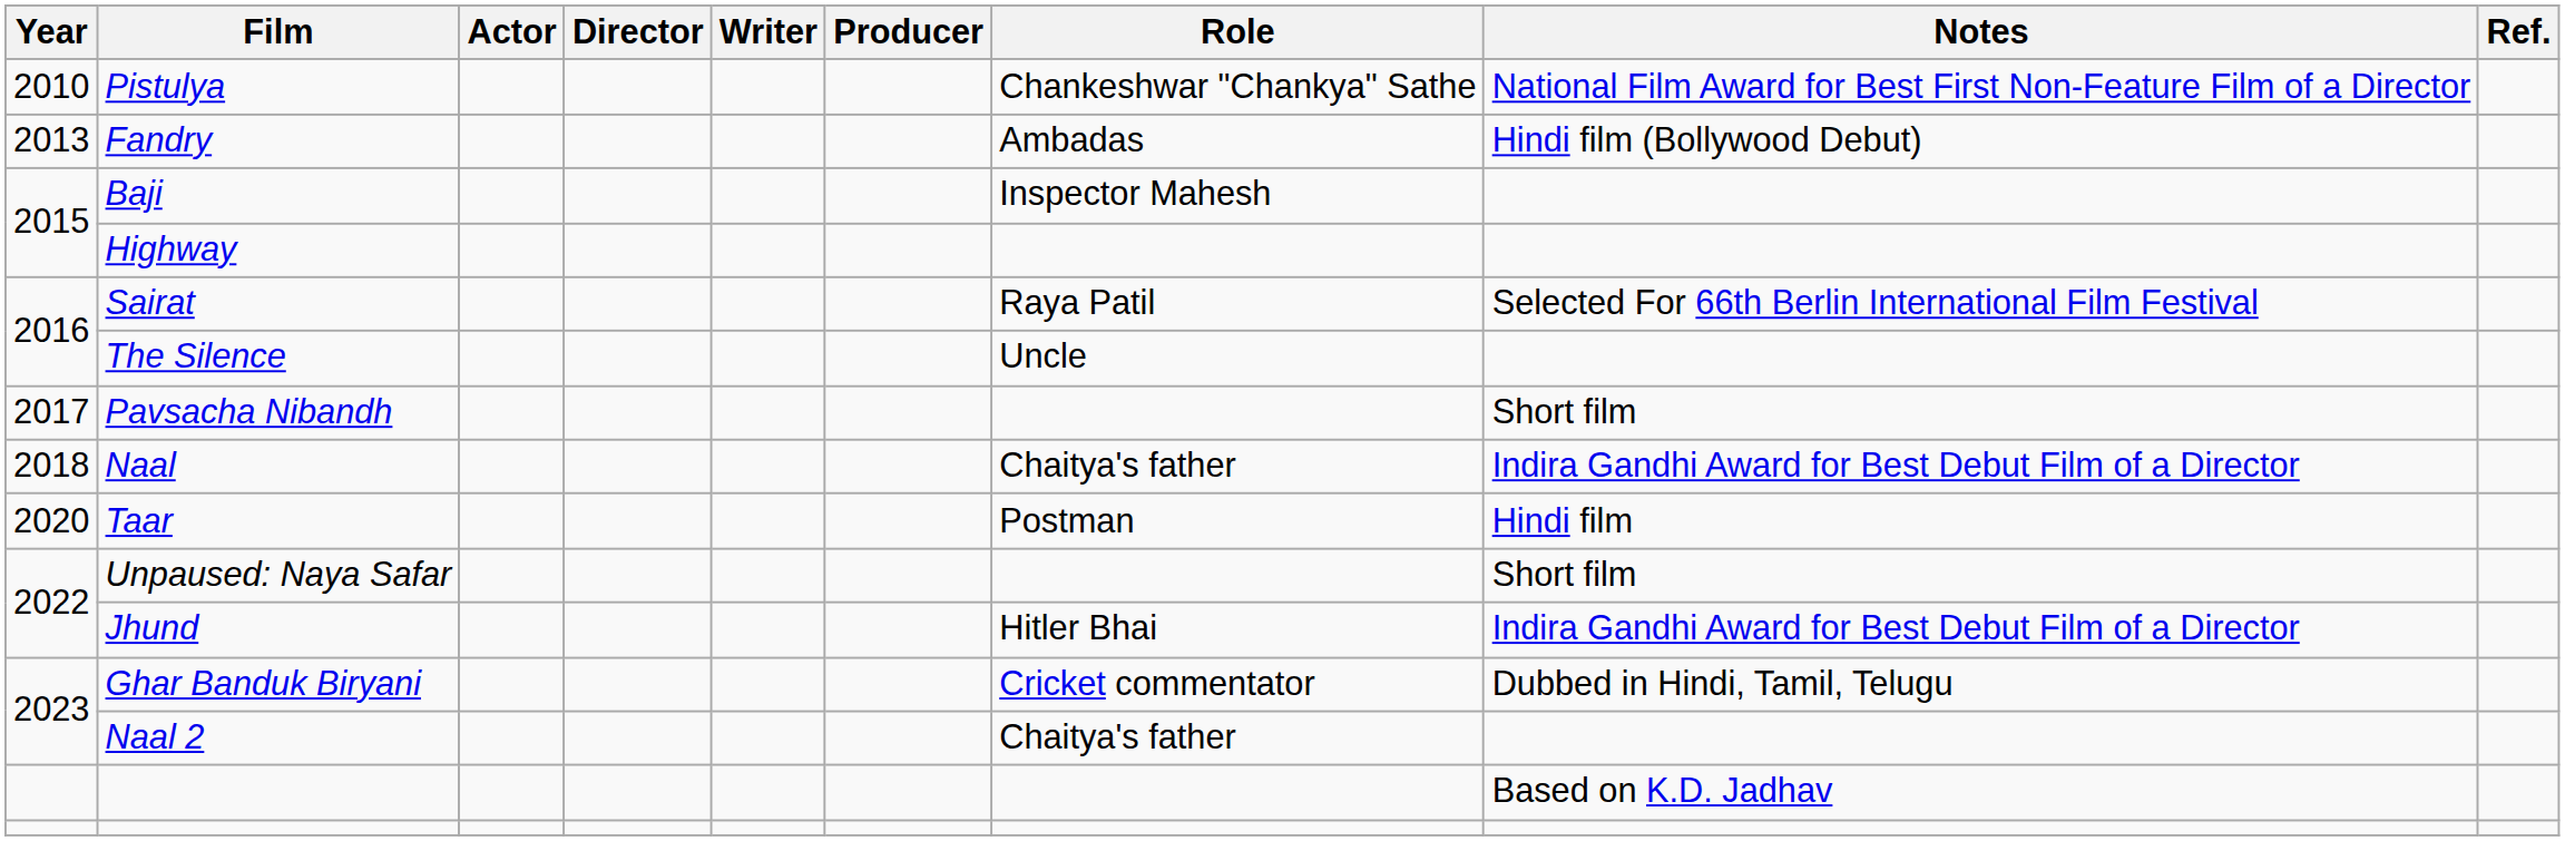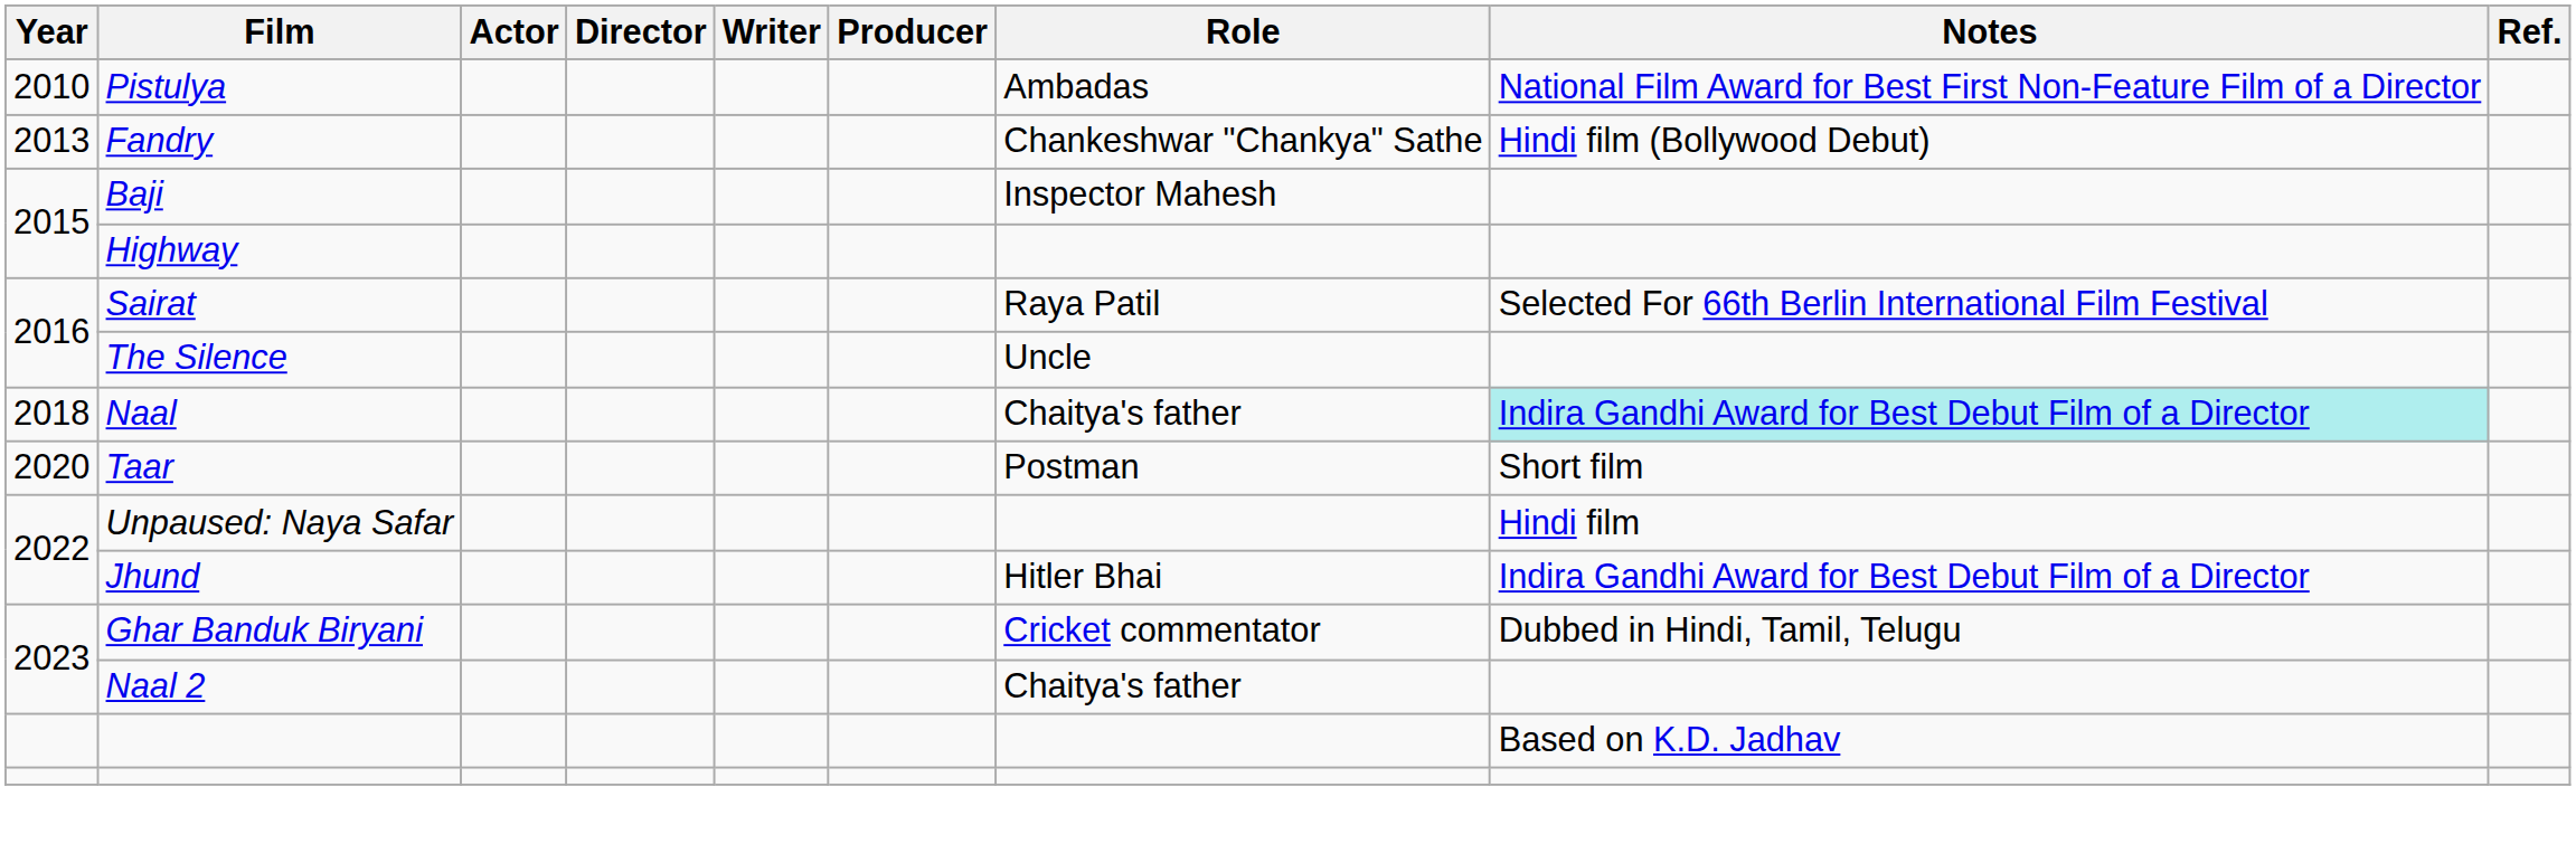 <table class="wikitable sortable">
 <tr>
 <th>Year</th>
 <th>Film</th>
 <th>Actor</th>
 <th>Director</th>
 <th>Writer</th>
 <th>Producer</th>
 <th>Role</th>
 <th class="unsortable">Notes</th>
 <th class="unsortable">Ref.</th>
 </tr>
 <tr>
 <td>2010</td>
 <td><em><a href='#'>Pistulya</a></em></td>
 <td></td>
 <td></td>
 <td></td>
 <td></td>
-<td>Chankeshwar "Chankya" Sathe</td>
+<td>Ambadas</td>
 <td><a href='#'>National Film Award for Best First Non-Feature Film of a Director</a></td>
 <td></td>
 </tr>
 <tr>
 <td>2013</td>
 <td><em><a href='#'>Fandry</a></em></td>
 <td></td>
 <td></td>
 <td></td>
 <td></td>
-<td>Ambadas</td>
+<td>Chankeshwar "Chankya" Sathe</td>
 <td><a href='#'>Hindi</a> film (Bollywood Debut)</td>
 <td></td>
 </tr>
 <tr>
 <td rowspan="2">2015</td>
 <td><em><a href='#'>Baji</a></em></td>
 <td></td>
 <td></td>
 <td></td>
 <td></td>
 <td>Inspector Mahesh</td>
 <td></td>
 <td></td>
 </tr>
 <tr>
 <td><em><a href='#'>Highway</a></em></td>
 <td></td>
 <td></td>
 <td></td>
 <td></td>
 <td></td>
 <td></td>
 <td></td>
 </tr>
 <tr>
 <td rowspan="2">2016</td>
 <td><em><a href='#'>Sairat</a></em></td>
 <td></td>
 <td></td>
 <td></td>
 <td></td>
 <td>Raya Patil</td>
 <td>Selected For <a href='#'>66th Berlin International Film Festival</a></td>
 <td></td>
 </tr>
 <tr>
 <td><em><a href='#'>The Silence</a></em></td>
 <td></td>
 <td></td>
 <td></td>
 <td></td>
 <td>Uncle</td>
 <td></td>
 <td></td>
 </tr>
 <tr>
-<td>2017</td>
-<td><em><a href='#'>Pavsacha Nibandh</a></em></td>
-<td></td>
-<td></td>
-<td></td>
-<td></td>
-<td></td>
-<td>Short film</td>
-<td></td>
-</tr>
-<tr>
 <td>2018</td>
 <td><em><a href='#'>Naal</a></em></td>
 <td></td>
 <td></td>
 <td></td>
 <td></td>
 <td>Chaitya's father</td>
-<td><a href='#'>Indira Gandhi Award for Best Debut Film of a Director</a></td>
+<td style="background: paleturquoise;"><a href='#'>Indira Gandhi Award for Best Debut Film of a Director</a></td>
 <td></td>
 </tr>
 <tr>
 <td>2020</td>
 <td><em><a href='#'>Taar</a></em></td>
 <td></td>
 <td></td>
 <td></td>
 <td></td>
 <td>Postman</td>
-<td><a href='#'>Hindi</a> film</td>
+<td>Short film</td>
 <td></td>
 </tr>
 <tr>
 <td rowspan="2">2022</td>
 <td><em>Unpaused: Naya Safar</em></td>
 <td></td>
 <td></td>
 <td></td>
 <td></td>
 <td></td>
-<td>Short film</td>
+<td><a href='#'>Hindi</a> film</td>
 <td></td>
 </tr>
 <tr>
 <td><em><a href='#'>Jhund</a></em></td>
 <td></td>
 <td></td>
 <td></td>
 <td></td>
 <td>Hitler Bhai</td>
 <td><a href='#'>Indira Gandhi Award for Best Debut Film of a Director</a></td>
 <td></td>
 </tr>
 <tr>
 <td rowspan="2">2023</td>
 <td><em><a href='#'>Ghar Banduk Biryani</a></em></td>
 <td></td>
 <td></td>
 <td></td>
 <td></td>
 <td><a href='#'>Cricket</a> commentator</td>
 <td>Dubbed in Hindi, Tamil, Telugu</td>
 <td></td>
 </tr>
 <tr>
 <td><em><a href='#'>Naal 2</a></em></td>
 <td></td>
 <td></td>
 <td></td>
 <td></td>
 <td>Chaitya's father</td>
 <td></td>
 <td></td>
 </tr>
 <tr>
 <td></td>
 <td></td>
 <td></td>
 <td></td>
 <td></td>
 <td></td>
 <td></td>
 <td>Based on <a href='#'>K.D. Jadhav</a></td>
 <td></td>
 </tr>
 <tr>
 <td></td>
 <td></td>
 <td></td>
 <td></td>
 <td></td>
 <td></td>
 <td></td>
 <td></td>
 <td></td>
 </tr>
 </table>
